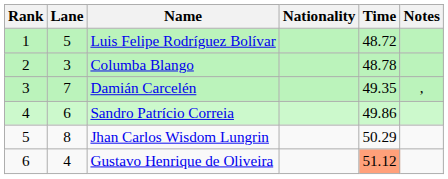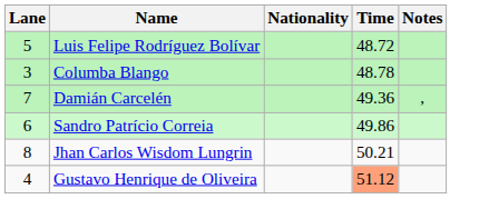 <table class="wikitable sortable" style="text-align:center">
 <tr>
-<th>Rank</th>
 <th>Lane</th>
 <th>Name</th>
 <th>Nationality</th>
 <th>Time</th>
 <th>Notes</th>
 </tr>
 <tr bgcolor=bbf3bb>
-<td>1</td>
 <td>5</td>
 <td align="left"><a href='#'>Luis Felipe Rodríguez Bolívar</a></td>
 <td align="left"></td>
 <td>48.72</td>
 <td></td>
 </tr>
 <tr bgcolor=bbf3bb>
-<td>2</td>
 <td>3</td>
 <td align="left"><a href='#'>Columba Blango</a></td>
 <td align="left"></td>
 <td>48.78</td>
 <td></td>
 </tr>
 <tr bgcolor=bbf3bb>
-<td>3</td>
 <td>7</td>
 <td align="left"><a href='#'>Damián Carcelén</a></td>
 <td align="left"></td>
-<td>49.35</td>
+<td>49.36</td>
 <td>, </td>
 </tr>
 <tr bgcolor=ccf9cc>
-<td>4</td>
 <td>6</td>
 <td align="left"><a href='#'>Sandro Patrício Correia</a></td>
 <td align="left"></td>
 <td>49.86</td>
 <td></td>
 </tr>
 <tr>
-<td>5</td>
 <td>8</td>
 <td align="left"><a href='#'>Jhan Carlos Wisdom Lungrin</a></td>
 <td align="left"></td>
-<td>50.29</td>
+<td>50.21</td>
 <td></td>
 </tr>
 <tr>
-<td>6</td>
 <td>4</td>
 <td align="left"><a href='#'>Gustavo Henrique de Oliveira</a></td>
 <td align="left"></td>
 <td style="background: lightsalmon;">51.12</td>
 <td></td>
 </tr>
 </table>
